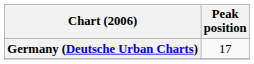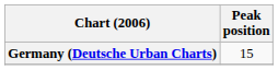 <table class="wikitable sortable plainrowheaders" style="text-align:center">
 <tr>
 <th scope="col">Chart (2006)</th>
 <th scope="col">Peak<br>position</th>
 </tr>
 <tr>
 <th scope="row">Germany (<a href='#'>Deutsche Urban Charts</a>)</th>
-<td align="center">17</td>
+<td align="center">15</td>
 </tr>
 <tr>
 </tr>
 <tr>
 </tr>
 </table>
